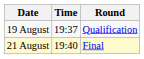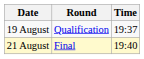 <table class="wikitable">
 <tr>
 <th>Date</th>
+<th>Round</th>
 <th>Time</th>
-<th>Round</th>
 </tr>
 <tr>
 <td>19 August</td>
+<td><a href='#'>Qualification</a></td>
 <td>19:37</td>
-<td><a href='#'>Qualification</a></td>
 </tr>
 <tr style=background:lemonchiffon>
 <td>21 August</td>
+<td><a href='#'>Final</a></td>
 <td>19:40</td>
-<td><a href='#'>Final</a></td>
 </tr>
 </table>
